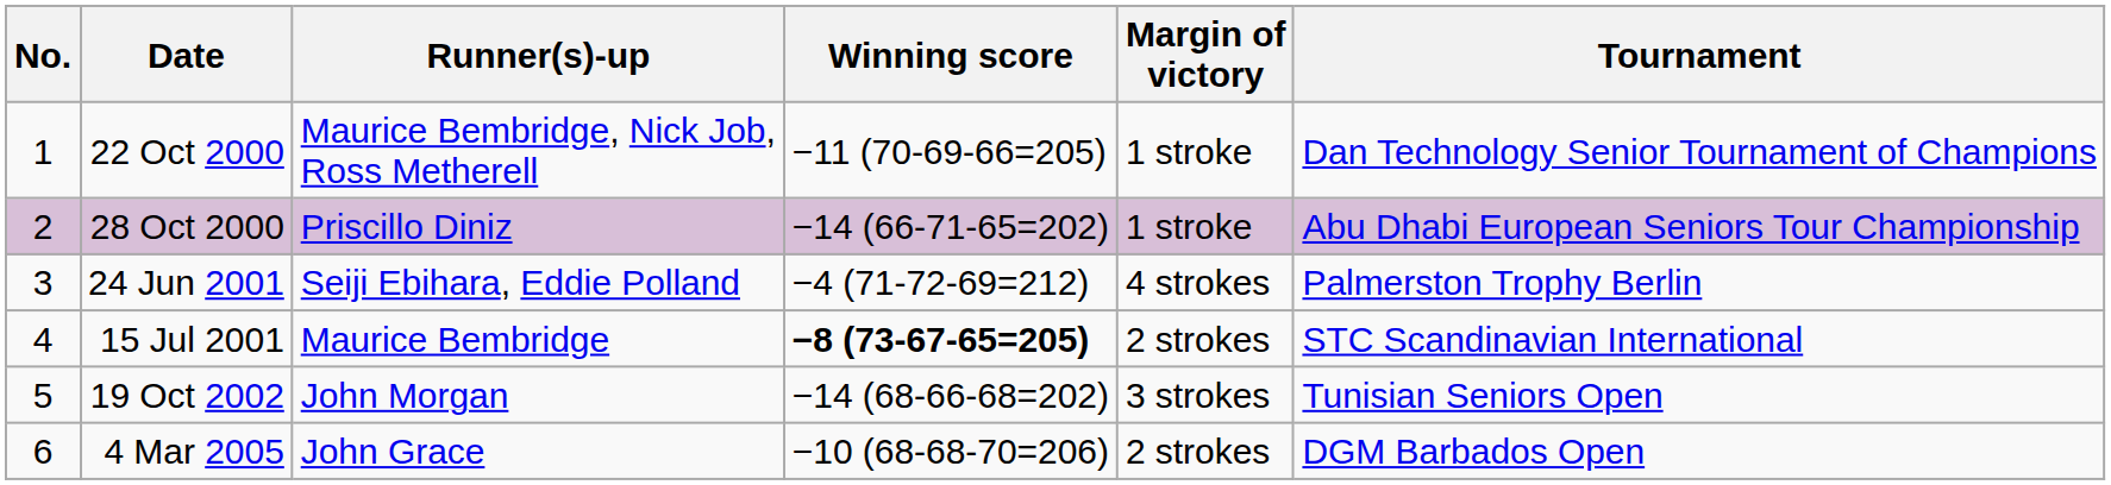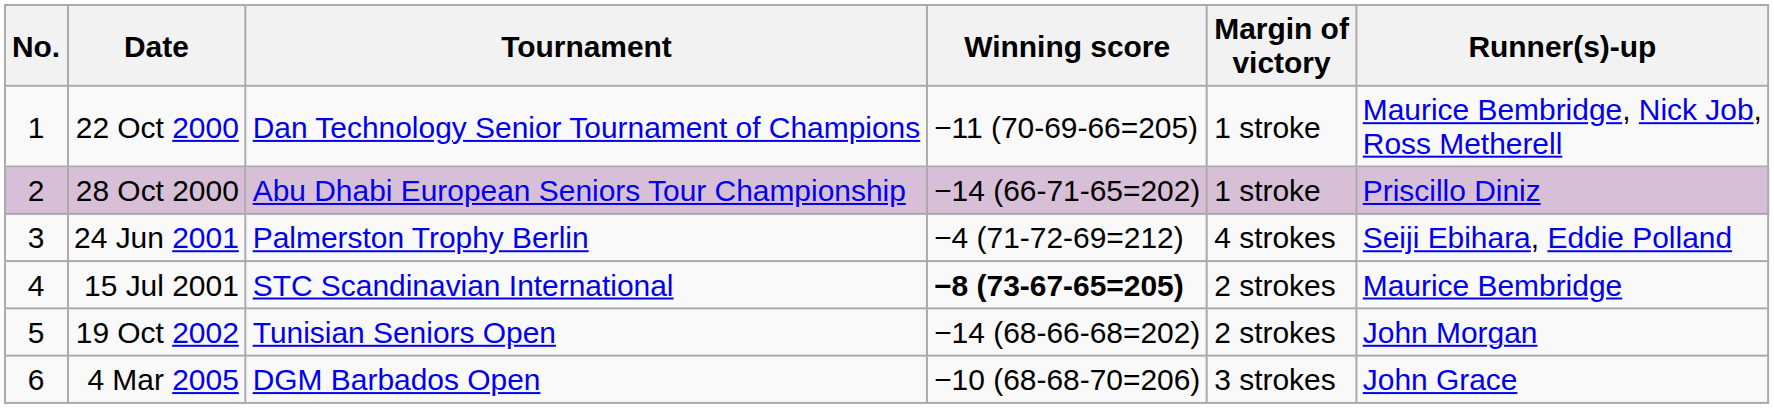 <table class="wikitable" style="font-size:95%;">
 <tr>
 <th>No.</th>
 <th>Date</th>
-<th>Runner(s)-up</th>
+<th>Tournament</th>
 <th>Winning score</th>
 <th>Margin of<br>victory</th>
-<th>Tournament</th>
+<th>Runner(s)-up</th>
 </tr>
 <tr>
 <td align=center>1</td>
 <td align=right>22 Oct <a href='#'>2000</a></td>
-<td> <a href='#'>Maurice Bembridge</a>,  <a href='#'>Nick Job</a>,<br> <a href='#'>Ross Metherell</a></td>
+<td><a href='#'>Dan Technology Senior Tournament of Champions</a></td>
 <td>−11 (70-69-66=205)</td>
 <td>1 stroke</td>
-<td><a href='#'>Dan Technology Senior Tournament of Champions</a></td>
+<td> <a href='#'>Maurice Bembridge</a>,  <a href='#'>Nick Job</a>,<br> <a href='#'>Ross Metherell</a></td>
 </tr>
 <tr style="background:thistle;">
 <td align=center>2</td>
 <td align=right>28 Oct 2000</td>
-<td> <a href='#'>Priscillo Diniz</a></td>
+<td><a href='#'>Abu Dhabi European Seniors Tour Championship</a></td>
 <td>−14 (66-71-65=202)</td>
 <td>1 stroke</td>
-<td><a href='#'>Abu Dhabi European Seniors Tour Championship</a></td>
+<td> <a href='#'>Priscillo Diniz</a></td>
 </tr>
 <tr>
 <td align=center>3</td>
 <td align=right>24 Jun <a href='#'>2001</a></td>
-<td> <a href='#'>Seiji Ebihara</a>,  <a href='#'>Eddie Polland</a></td>
+<td><a href='#'>Palmerston Trophy Berlin</a></td>
 <td>−4 (71-72-69=212)</td>
 <td>4 strokes</td>
-<td><a href='#'>Palmerston Trophy Berlin</a></td>
+<td> <a href='#'>Seiji Ebihara</a>,  <a href='#'>Eddie Polland</a></td>
 </tr>
 <tr>
 <td align=center>4</td>
 <td align=right>15 Jul 2001</td>
-<td> <a href='#'>Maurice Bembridge</a></td>
+<td><a href='#'>STC Scandinavian International</a></td>
 <td><strong>−8 (73-67-65=205)</strong></td>
 <td>2 strokes</td>
-<td><a href='#'>STC Scandinavian International</a></td>
+<td> <a href='#'>Maurice Bembridge</a></td>
 </tr>
 <tr>
 <td align=center>5</td>
 <td align=right>19 Oct <a href='#'>2002</a></td>
+<td><a href='#'>Tunisian Seniors Open</a></td>
+<td>−14 (68-66-68=202)</td>
+<td>2 strokes</td>
 <td> <a href='#'>John Morgan</a></td>
-<td>−14 (68-66-68=202)</td>
-<td>3 strokes</td>
-<td><a href='#'>Tunisian Seniors Open</a></td>
 </tr>
 <tr>
 <td align=center>6</td>
 <td align=right>4 Mar <a href='#'>2005</a></td>
+<td><a href='#'>DGM Barbados Open</a></td>
+<td>−10 (68-68-70=206)</td>
+<td>3 strokes</td>
 <td> <a href='#'>John Grace</a></td>
-<td>−10 (68-68-70=206)</td>
-<td>2 strokes</td>
-<td><a href='#'>DGM Barbados Open</a></td>
 </tr>
 </table>
